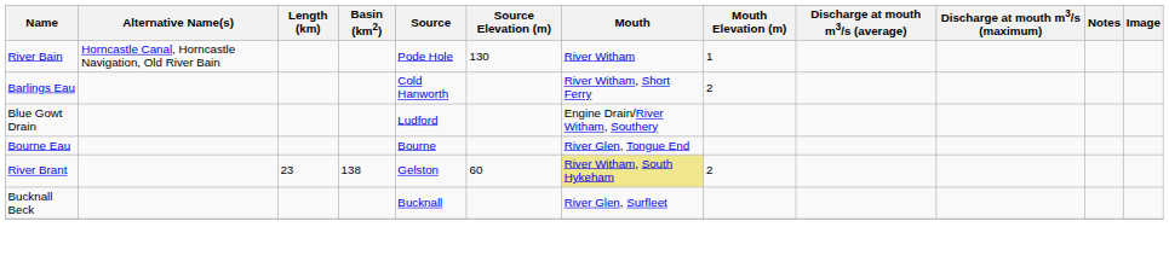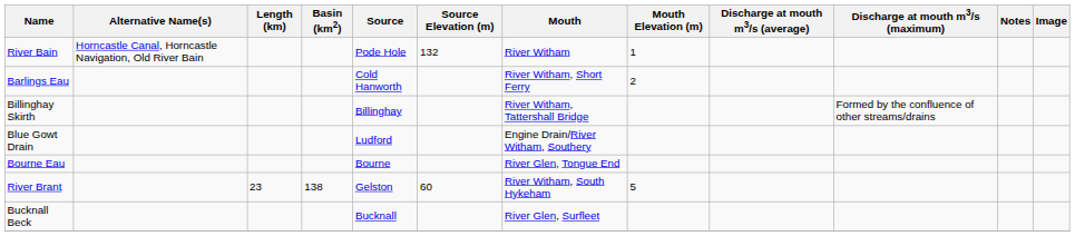 <table class="wikitable sortable">
 <tr>
 <th>Name</th>
 <th>Alternative Name(s)</th>
 <th>Length (km)</th>
 <th>Basin (km<sup>2</sup>)</th>
 <th>Source</th>
 <th>Source Elevation (m)</th>
 <th>Mouth</th>
 <th>Mouth Elevation (m)</th>
 <th>Discharge at mouth m<sup>3</sup>/s (average)</th>
 <th class="unsortable">Discharge at mouth m<sup>3</sup>/s (maximum)</th>
 <th>Notes</th>
 <th class="unsortable">Image</th>
 </tr>
 <tr>
 <td><a href='#'>River Bain</a></td>
 <td><a href='#'>Horncastle Canal</a>, Horncastle Navigation, Old River Bain</td>
 <td></td>
 <td></td>
 <td><a href='#'>Pode Hole</a></td>
-<td>130</td>
+<td>132</td>
 <td><a href='#'>River Witham</a></td>
 <td>1</td>
 <td></td>
 <td></td>
 <td></td>
 <td></td>
 </tr>
 <tr>
 <td><a href='#'>Barlings Eau</a></td>
 <td></td>
 <td></td>
 <td></td>
 <td><a href='#'>Cold Hanworth</a></td>
 <td></td>
 <td><a href='#'>River Witham</a>, <a href='#'>Short Ferry</a></td>
 <td>2</td>
 <td></td>
 <td></td>
+<td></td>
+<td></td>
+</tr>
+<tr>
+<td>Billinghay Skirth</td>
+<td></td>
+<td></td>
+<td></td>
+<td><a href='#'>Billinghay</a></td>
+<td></td>
+<td><a href='#'>River Witham</a>, <a href='#'>Tattershall Bridge</a></td>
+<td></td>
+<td></td>
+<td>Formed by the confluence of other streams/drains</td>
 <td></td>
 <td></td>
 </tr>
 <tr>
 <td>Blue Gowt Drain</td>
 <td></td>
 <td></td>
 <td></td>
 <td><a href='#'>Ludford</a></td>
 <td></td>
 <td>Engine Drain/<a href='#'>River Witham</a>, <a href='#'>Southery</a></td>
 <td></td>
 <td></td>
 <td></td>
 <td></td>
 <td></td>
 </tr>
 <tr>
 <td><a href='#'>Bourne Eau</a></td>
 <td></td>
 <td></td>
 <td></td>
 <td><a href='#'>Bourne</a></td>
 <td></td>
 <td><a href='#'>River Glen</a>, <a href='#'>Tongue End</a></td>
 <td></td>
 <td></td>
 <td></td>
 <td></td>
 <td></td>
 </tr>
 <tr>
 <td><a href='#'>River Brant</a></td>
 <td></td>
 <td>23</td>
 <td>138</td>
 <td><a href='#'>Gelston</a></td>
 <td>60</td>
-<td style="background: khaki;"><a href='#'>River Witham</a>, <a href='#'>South Hykeham</a></td>
-<td>2</td>
+<td><a href='#'>River Witham</a>, <a href='#'>South Hykeham</a></td>
+<td>5</td>
 <td></td>
 <td></td>
 <td></td>
 <td></td>
 </tr>
 <tr>
 <td>Bucknall Beck</td>
 <td></td>
 <td></td>
 <td></td>
 <td><a href='#'>Bucknall</a></td>
 <td></td>
 <td><a href='#'>River Glen</a>, <a href='#'>Surfleet</a></td>
 <td></td>
 <td></td>
 <td></td>
 <td></td>
 <td></td>
 </tr>
 <tr>
 </tr>
 </table>
